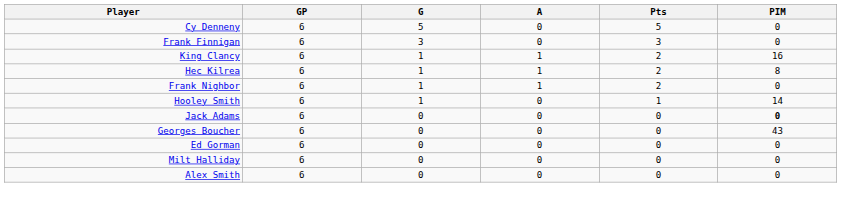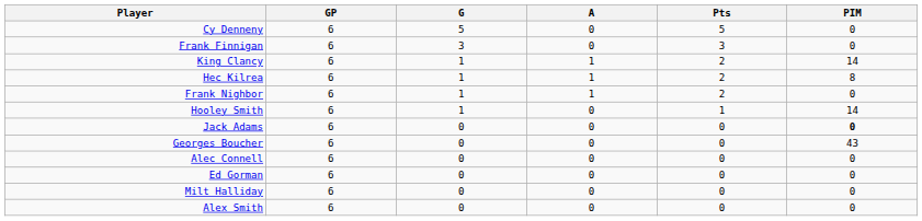 <table class="wikitable sortable" width="60%">
 <tr ALIGN="center">
 <th bgcolor="#DDDDFF" width="10%">Player</th>
 <th bgcolor="#DDDDFF" width="5%">GP</th>
 <th bgcolor="#DDDDFF" width="5%">G</th>
 <th bgcolor="#DDDDFF" width="5%">A</th>
 <th bgcolor="#DDDDFF" width="5%">Pts</th>
 <th bgcolor="#DDDDFF" width="5%">PIM</th>
 </tr>
 <tr align="center">
 <td align="right"><a href='#'>Cy Denneny</a></td>
 <td>6</td>
 <td>5</td>
 <td>0</td>
 <td>5</td>
 <td>0</td>
 </tr>
 <tr align="center">
 <td align="right"><a href='#'>Frank Finnigan</a></td>
 <td>6</td>
 <td>3</td>
 <td>0</td>
 <td>3</td>
 <td>0</td>
 </tr>
 <tr align="center">
 <td align="right"><a href='#'>King Clancy</a></td>
 <td>6</td>
 <td>1</td>
 <td>1</td>
 <td>2</td>
-<td>16</td>
+<td>14</td>
 </tr>
 <tr align="center">
 <td align="right"><a href='#'>Hec Kilrea</a></td>
 <td>6</td>
 <td>1</td>
 <td>1</td>
 <td>2</td>
 <td>8</td>
 </tr>
 <tr align="center">
 <td align="right"><a href='#'>Frank Nighbor</a></td>
 <td>6</td>
 <td>1</td>
 <td>1</td>
 <td>2</td>
 <td>0</td>
 </tr>
 <tr align="center">
 <td align="right"><a href='#'>Hooley Smith</a></td>
 <td>6</td>
 <td>1</td>
 <td>0</td>
 <td>1</td>
 <td>14</td>
 </tr>
 <tr align="center">
 <td align="right"><a href='#'>Jack Adams</a></td>
 <td>6</td>
 <td>0</td>
 <td>0</td>
 <td>0</td>
 <td><strong>0</strong></td>
 </tr>
 <tr align="center">
 <td align="right"><a href='#'>Georges Boucher</a></td>
 <td>6</td>
 <td>0</td>
 <td>0</td>
 <td>0</td>
 <td>43</td>
 </tr>
 <tr align="center">
+<td align="right"><a href='#'>Alec Connell</a></td>
+<td>6</td>
+<td>0</td>
+<td>0</td>
+<td>0</td>
+<td>0</td>
+</tr>
+<tr align="center">
 <td align="right"><a href='#'>Ed Gorman</a></td>
 <td>6</td>
 <td>0</td>
 <td>0</td>
 <td>0</td>
 <td>0</td>
 </tr>
 <tr align="center">
 <td align="right"><a href='#'>Milt Halliday</a></td>
 <td>6</td>
 <td>0</td>
 <td>0</td>
 <td>0</td>
 <td>0</td>
 </tr>
 <tr align="center">
 <td align="right"><a href='#'>Alex Smith</a></td>
 <td>6</td>
 <td>0</td>
 <td>0</td>
 <td>0</td>
 <td>0</td>
 </tr>
 </table>
